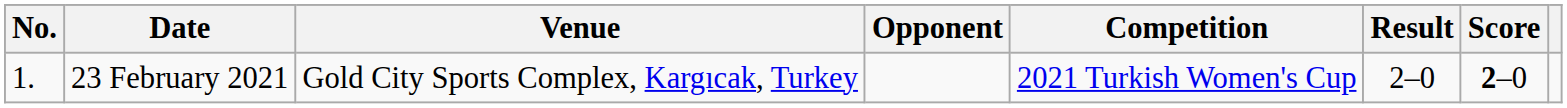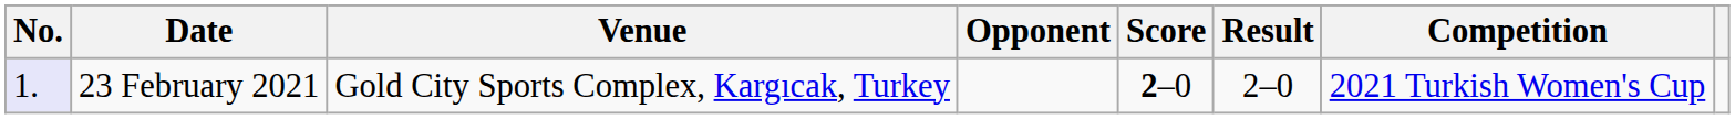 <table class="wikitable">
 <tr>
 <th>No.</th>
 <th>Date</th>
 <th>Venue</th>
 <th>Opponent</th>
+<th>Score</th>
+<th>Result</th>
 <th>Competition</th>
-<th>Result</th>
-<th>Score</th>
 <th></th>
 </tr>
 <tr>
-<td>1.</td>
+<td style="background: lavender;">1.</td>
 <td>23 February 2021</td>
 <td>Gold City Sports Complex, <a href='#'>Kargıcak</a>, <a href='#'>Turkey</a></td>
 <td></td>
+<td align=center><strong>2</strong>–0</td>
+<td align=center>2–0</td>
 <td><a href='#'>2021 Turkish Women's Cup</a></td>
-<td align=center>2–0</td>
-<td align=center><strong>2</strong>–0</td>
 <td></td>
 </tr>
 </table>
